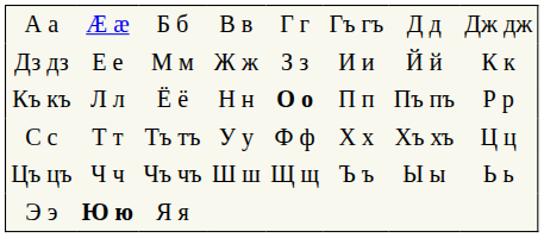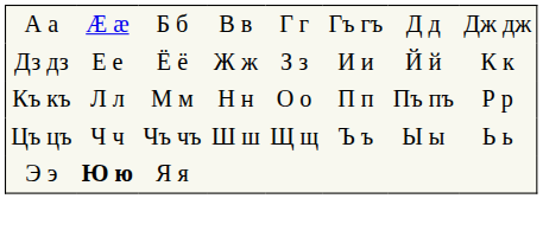 <table cellpadding=4 style="font-size:larger; text-align:center; border-color:black; border-width:1px; border-style:solid; border-collapse:collapse; background-color:#F8F8EF;" summary="Forty-three letters of the Ossetian Cyrillic alphabet, capital and lowercase">
 <tr>
 <td>А а</td>
 <td><a href='#'>Ӕ ӕ</a></td>
 <td>Б б</td>
 <td>В в</td>
 <td>Г г</td>
 <td>Гъ гъ</td>
 <td>Д д</td>
 <td>Дж дж</td>
 </tr>
 <tr>
 <td>Дз дз</td>
 <td>Е е</td>
-<td>М м</td>
+<td>Ё ё</td>
 <td>Ж ж</td>
 <td>З з</td>
 <td>И и</td>
 <td>Й й</td>
 <td>К к</td>
 </tr>
 <tr>
 <td>Къ къ</td>
 <td>Л л</td>
-<td>Ё ё</td>
+<td>М м</td>
 <td>Н н</td>
-<td><strong>О о</strong></td>
+<td>О о</td>
 <td>П п</td>
 <td>Пъ пъ</td>
 <td>Р р</td>
-</tr>
-<tr>
-<td>С с</td>
-<td>Т т</td>
-<td>Тъ тъ</td>
-<td>У у</td>
-<td>Ф ф</td>
-<td>Х х</td>
-<td>Хъ хъ</td>
-<td>Ц ц</td>
 </tr>
 <tr>
 <td>Цъ цъ</td>
 <td>Ч ч</td>
 <td>Чъ чъ</td>
 <td>Ш ш</td>
 <td>Щ щ</td>
 <td>Ъ ъ</td>
 <td>Ы ы</td>
 <td>Ь ь</td>
 </tr>
 <tr>
 <td>Э э</td>
 <td><strong>Ю ю</strong></td>
 <td>Я я</td>
 </tr>
 </table>
